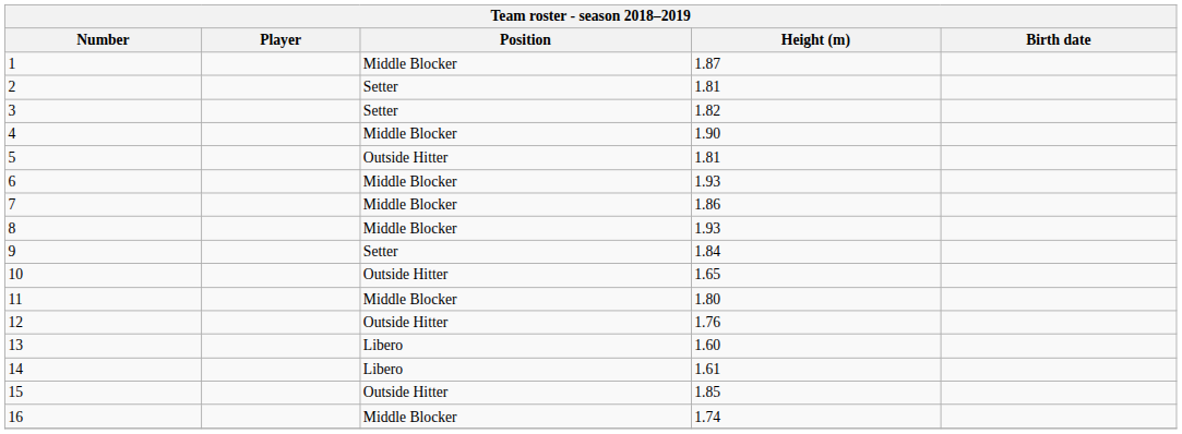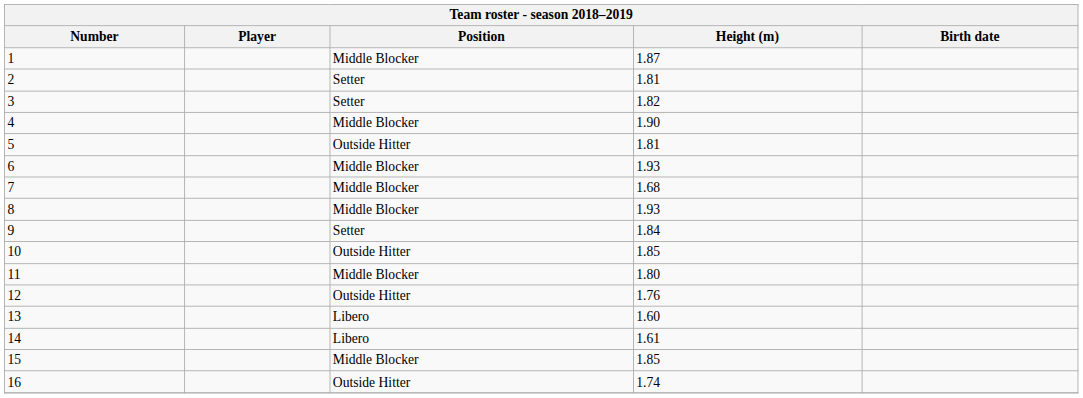 <table class="wikitable collapsible collapsed" style="width:100%;">
 <tr>
 <th colspan=6><strong>Team roster - season 2018–2019</strong> </th>
 </tr>
 <tr>
 <th>Number</th>
 <th>Player</th>
 <th>Position</th>
 <th>Height (m)</th>
 <th>Birth date</th>
 </tr>
 <tr>
 <td>1</td>
 <td align=left> </td>
 <td>Middle Blocker</td>
 <td>1.87</td>
 <td align=right></td>
 </tr>
 <tr>
 <td>2</td>
 <td align=left> </td>
 <td>Setter</td>
 <td>1.81</td>
 <td align=right></td>
 </tr>
 <tr>
 <td>3</td>
 <td align=left> </td>
 <td>Setter</td>
 <td>1.82</td>
 <td align=right></td>
 </tr>
 <tr>
 <td>4</td>
 <td align=left> </td>
 <td>Middle Blocker</td>
 <td>1.90</td>
 <td align=right></td>
 </tr>
 <tr>
 <td>5</td>
 <td align=left> </td>
 <td>Outside Hitter</td>
 <td>1.81</td>
 <td align=right></td>
 </tr>
 <tr>
 <td>6</td>
 <td align=left> </td>
 <td>Middle Blocker</td>
 <td>1.93</td>
 <td align=right></td>
 </tr>
 <tr>
 <td>7</td>
 <td align=left> </td>
 <td>Middle Blocker</td>
-<td>1.86</td>
+<td>1.68</td>
 <td align=right></td>
 </tr>
 <tr>
 <td>8</td>
 <td align=left> </td>
 <td>Middle Blocker</td>
 <td>1.93</td>
 <td align=right></td>
 </tr>
 <tr>
 <td>9</td>
 <td align=left> </td>
 <td>Setter</td>
 <td>1.84</td>
 <td align=right></td>
 </tr>
 <tr>
 <td>10</td>
 <td align=left> </td>
 <td>Outside Hitter</td>
-<td>1.65</td>
+<td>1.85</td>
 <td align=right></td>
 </tr>
 <tr>
 <td>11</td>
 <td align=left> </td>
 <td>Middle Blocker</td>
 <td>1.80</td>
 <td align=right></td>
 </tr>
 <tr>
 <td>12</td>
 <td align=left> </td>
 <td>Outside Hitter</td>
 <td>1.76</td>
 <td align=right></td>
 </tr>
 <tr>
 <td>13</td>
 <td align=left> </td>
 <td>Libero</td>
 <td>1.60</td>
 <td align=right></td>
 </tr>
 <tr>
 <td>14</td>
 <td align=left> </td>
 <td>Libero</td>
 <td>1.61</td>
 <td align=right></td>
 </tr>
 <tr>
 <td>15</td>
 <td align=left> </td>
-<td>Outside Hitter</td>
+<td>Middle Blocker</td>
 <td>1.85</td>
 <td align=right></td>
 </tr>
 <tr>
 <td>16</td>
 <td align=left> </td>
-<td>Middle Blocker</td>
+<td>Outside Hitter</td>
 <td>1.74</td>
 <td align=right></td>
 </tr>
 <tr>
 </tr>
 </table>
